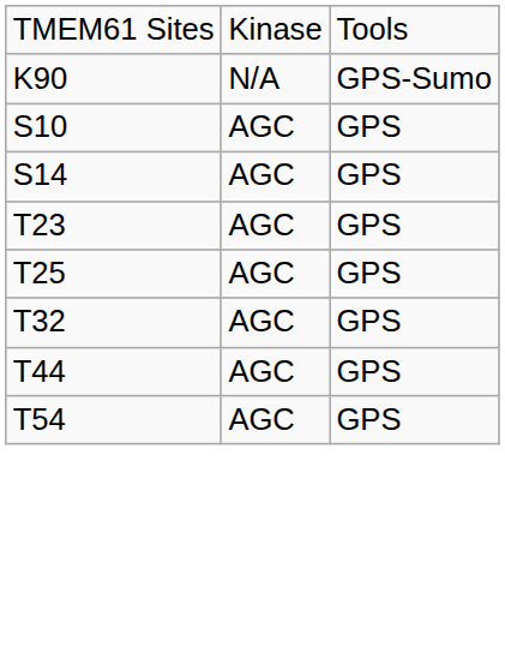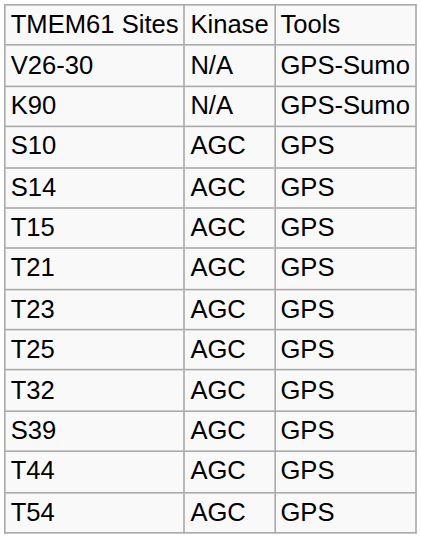 <table class="wikitable">
 <tr>
 <td>TMEM61 Sites</td>
 <td>Kinase</td>
 <td>Tools</td>
+</tr>
+<tr>
+<td>V26-30</td>
+<td>N/A</td>
+<td>GPS-Sumo</td>
 </tr>
 <tr>
 <td>K90</td>
 <td>N/A</td>
 <td>GPS-Sumo</td>
 </tr>
 <tr>
 <td>S10</td>
 <td>AGC</td>
 <td>GPS</td>
 </tr>
 <tr>
 <td>S14</td>
+<td>AGC</td>
+<td>GPS</td>
+</tr>
+<tr>
+<td>T15</td>
+<td>AGC</td>
+<td>GPS</td>
+</tr>
+<tr>
+<td>T21</td>
 <td>AGC</td>
 <td>GPS</td>
 </tr>
 <tr>
 <td>T23</td>
 <td>AGC</td>
 <td>GPS</td>
 </tr>
 <tr>
 <td>T25</td>
 <td>AGC</td>
 <td>GPS</td>
 </tr>
 <tr>
 <td>T32</td>
 <td>AGC</td>
 <td>GPS</td>
 </tr>
 <tr>
+<td>S39</td>
+<td>AGC</td>
+<td>GPS</td>
+</tr>
+<tr>
 <td>T44</td>
 <td>AGC</td>
 <td>GPS</td>
 </tr>
 <tr>
 <td>T54</td>
 <td>AGC</td>
 <td>GPS</td>
 </tr>
 </table>
